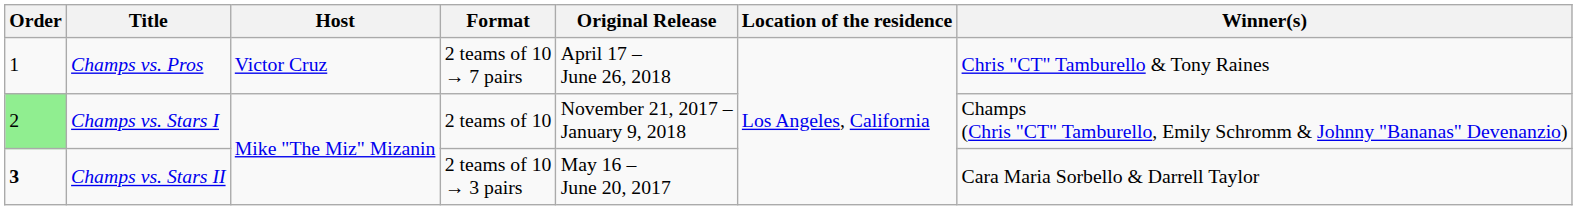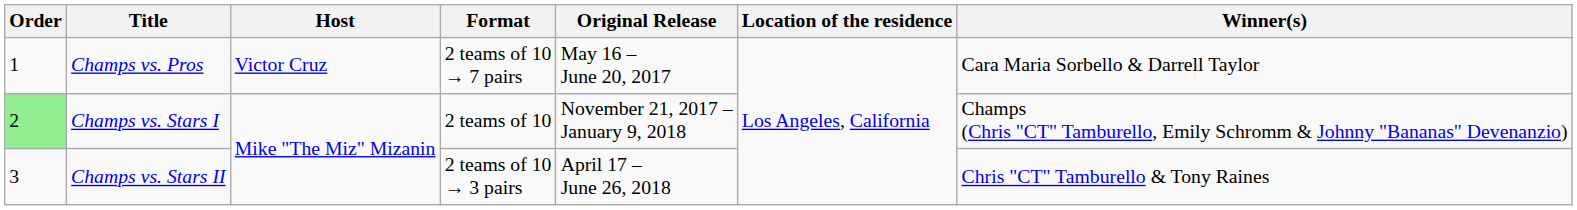 <table class="wikitable" style="font-size:90%">
 <tr>
 <th>Order</th>
 <th>Title</th>
 <th>Host</th>
 <th>Format</th>
 <th>Original Release</th>
 <th>Location of the residence</th>
 <th>Winner(s)</th>
 </tr>
 <tr>
 <td>1</td>
 <td><em><a href='#'>Champs vs. Pros</a></em></td>
 <td><a href='#'>Victor Cruz</a></td>
 <td>2 teams of 10<br>→ 7 pairs</td>
-<td>April 17 – <br>June 26, 2018</td>
+<td>May 16 –<br>June 20, 2017</td>
 <td rowspan=3><a href='#'>Los Angeles</a>, <a href='#'>California</a></td>
-<td> <a href='#'>Chris "CT" Tamburello</a> & Tony Raines</td>
+<td> Cara Maria Sorbello & Darrell Taylor</td>
 </tr>
 <tr>
 <td style="background: lightgreen;">2</td>
 <td><em><a href='#'>Champs vs. Stars I</a></em></td>
 <td rowspan=2><a href='#'>Mike "The Miz" Mizanin</a></td>
 <td>2 teams of 10</td>
 <td>November 21, 2017 –<br>January 9, 2018</td>
 <td> Champs<br>(<a href='#'>Chris "CT" Tamburello</a>, Emily Schromm & <a href='#'>Johnny "Bananas" Devenanzio</a>)</td>
 </tr>
 <tr>
-<td><strong>3</strong></td>
+<td>3</td>
 <td><em><a href='#'>Champs vs. Stars II</a></em></td>
 <td>2 teams of 10<br>→ 3 pairs</td>
-<td>May 16 –<br>June 20, 2017</td>
-<td> Cara Maria Sorbello & Darrell Taylor</td>
+<td>April 17 – <br>June 26, 2018</td>
+<td> <a href='#'>Chris "CT" Tamburello</a> & Tony Raines</td>
 </tr>
 </table>
